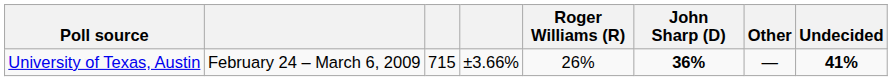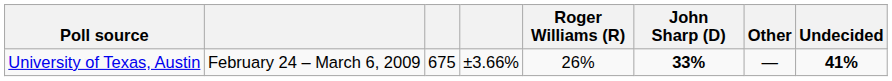 <table class="wikitable" style="text-align:center">
 <tr valign=bottom>
 <th>Poll source</th>
 <th></th>
 <th></th>
 <th></th>
 <th style="width:100px;">Roger<br>Williams (R)</th>
 <th style="width:100px;">John<br>Sharp (D)</th>
 <th>Other</th>
 <th>Undecided</th>
 </tr>
 <tr>
 <td align=left><a href='#'>University of Texas, Austin</a></td>
 <td>February 24 – March 6, 2009</td>
-<td>715</td>
+<td>675</td>
 <td>±3.66%</td>
 <td>26%</td>
-<td><strong>36%</strong></td>
+<td><strong>33%</strong></td>
 <td>—</td>
 <td><strong>41%</strong></td>
 </tr>
 </table>
